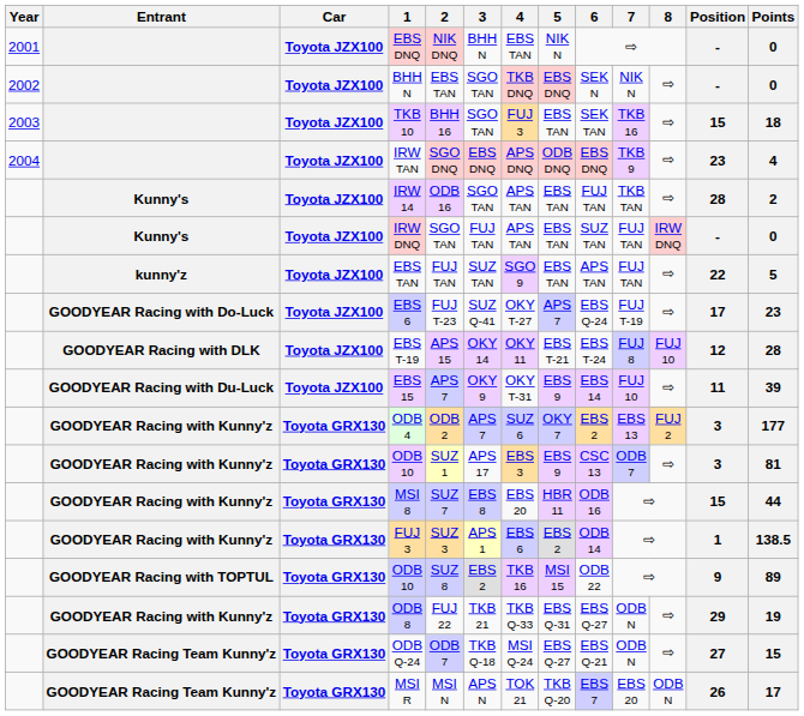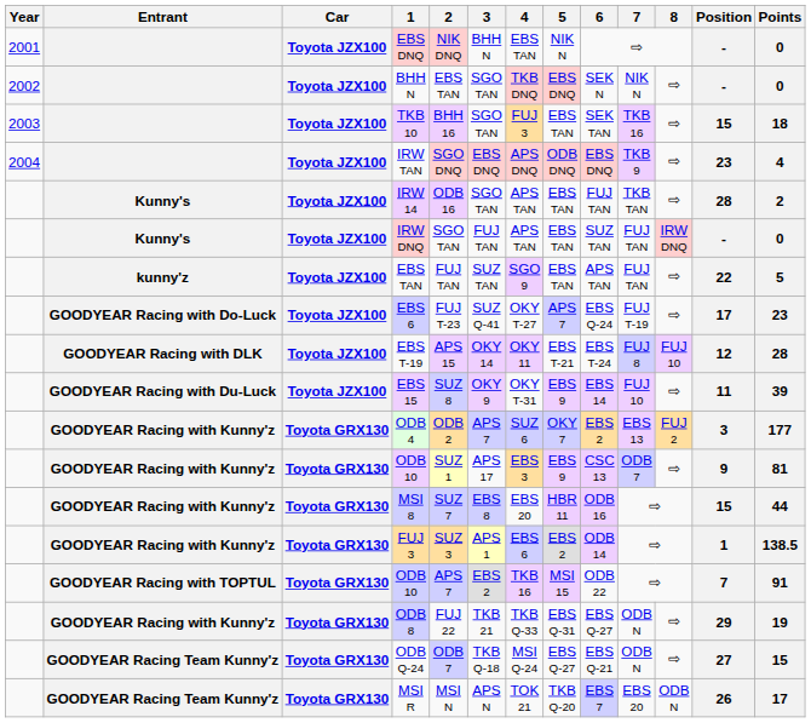 <table class="wikitable" style="text-align:center; font-size:95%">
 <tr>
 <th>Year</th>
 <th>Entrant</th>
 <th>Car</th>
 <th>1</th>
 <th>2</th>
 <th>3</th>
 <th>4</th>
 <th>5</th>
 <th>6</th>
 <th>7</th>
 <th>8</th>
 <th>Position</th>
 <th>Points</th>
 </tr>
 <tr>
 <td><a href='#'>2001</a></td>
 <th></th>
 <th><a href='#'>Toyota JZX100</a></th>
 <td style="background:#FFCFCF;"><a href='#'>EBS</a><br><small>DNQ</small></td>
 <td style="background:#FFCFCF;"><a href='#'>NIK</a><br><small>DNQ</small></td>
 <td><a href='#'>BHH</a><br><small>N</small></td>
 <td><a href='#'>EBS</a><br><small>TAN</small></td>
 <td><a href='#'>NIK</a><br><small>N</small></td>
 <td style="background:#" colspan="3">⇨</td>
 <th>-</th>
 <th>0</th>
 </tr>
 <tr>
 <td><a href='#'>2002</a></td>
 <th></th>
 <th><a href='#'>Toyota JZX100</a></th>
 <td><a href='#'>BHH</a><br><small>N</small></td>
 <td><a href='#'>EBS</a><br><small>TAN</small></td>
 <td><a href='#'>SGO</a><br><small>TAN</small></td>
 <td style="background:#FFCFCF;"><a href='#'>TKB</a><br><small>DNQ</small></td>
 <td style="background:#FFCFCF;"><a href='#'>EBS</a><br><small>DNQ</small></td>
 <td><a href='#'>SEK</a><br><small>N</small></td>
 <td><a href='#'>NIK</a><br><small>N</small></td>
 <td>⇨</td>
 <th>-</th>
 <th>0</th>
 </tr>
 <tr>
 <td><a href='#'>2003</a></td>
 <th></th>
 <th><a href='#'>Toyota JZX100</a></th>
 <td style="background:#EFCFFF;"><a href='#'>TKB</a><br><small>10</small></td>
 <td style="background:#EFCFFF;"><a href='#'>BHH</a><br><small>16</small></td>
 <td><a href='#'>SGO</a><br><small>TAN</small></td>
 <td style="background:#FFDF9F;"><a href='#'>FUJ</a><br><small>3</small></td>
 <td><a href='#'>EBS</a><br><small>TAN</small></td>
 <td><a href='#'>SEK</a><br><small>TAN</small></td>
 <td style="background:#EFCFFF;"><a href='#'>TKB</a><br><small>16</small></td>
 <td>⇨</td>
 <th>15</th>
 <th>18</th>
 </tr>
 <tr>
 <td><a href='#'>2004</a></td>
 <th></th>
 <th><a href='#'>Toyota JZX100</a></th>
 <td><a href='#'>IRW</a><br><small>TAN</small></td>
 <td style="background:#FFCFCF;"><a href='#'>SGO</a><br><small>DNQ</small></td>
 <td style="background:#FFCFCF;"><a href='#'>EBS</a><br><small>DNQ</small></td>
 <td style="background:#FFCFCF;"><a href='#'>APS</a><br><small>DNQ</small></td>
 <td style="background:#FFCFCF;"><a href='#'>ODB</a><br><small>DNQ</small></td>
 <td style="background:#FFCFCF;"><a href='#'>EBS</a><br><small>DNQ</small></td>
 <td style="background:#EFCFFF;"><a href='#'>TKB</a><br><small>9</small></td>
 <td>⇨</td>
 <th>23</th>
 <th>4</th>
 </tr>
 <tr>
 <td></td>
 <th>Kunny's</th>
 <th><a href='#'>Toyota JZX100</a></th>
 <td style="background:#EFCFFF;"><a href='#'>IRW</a><br><small>14</small></td>
 <td style="background:#EFCFFF;"><a href='#'>ODB</a><br><small>16</small></td>
 <td><a href='#'>SGO</a><br><small>TAN</small></td>
 <td><a href='#'>APS</a><br><small>TAN</small></td>
 <td><a href='#'>EBS</a><br><small>TAN</small></td>
 <td><a href='#'>FUJ</a><br><small>TAN</small></td>
 <td><a href='#'>TKB</a><br><small>TAN</small></td>
 <td style="background:#">⇨</td>
 <th>28</th>
 <th>2</th>
 </tr>
 <tr>
 <td></td>
 <th>Kunny's</th>
 <th><a href='#'>Toyota JZX100</a></th>
 <td style="background:#FFCFCF;"><a href='#'>IRW</a><br><small>DNQ</small></td>
 <td><a href='#'>SGO</a><br><small>TAN</small></td>
 <td><a href='#'>FUJ</a><br><small>TAN</small></td>
 <td><a href='#'>APS</a><br><small>TAN</small></td>
 <td><a href='#'>EBS</a><br><small>TAN</small></td>
 <td><a href='#'>SUZ</a><br><small>TAN</small></td>
 <td><a href='#'>FUJ</a><br><small>TAN</small></td>
 <td style="background:#FFCFCF;"><a href='#'>IRW</a><br><small>DNQ</small></td>
 <th>-</th>
 <th>0</th>
 </tr>
 <tr>
 <td></td>
 <th>kunny'z</th>
 <th><a href='#'>Toyota JZX100</a></th>
 <td><a href='#'>EBS</a><br><small>TAN</small></td>
 <td><a href='#'>FUJ</a><br><small>TAN</small></td>
 <td><a href='#'>SUZ</a><br><small>TAN</small></td>
 <td style="background:#EFCFFF;"><a href='#'>SGO</a><br><small><span>9</span></small></td>
 <td><a href='#'>EBS</a><br><small>TAN</small></td>
 <td><a href='#'>APS</a><br><small>TAN</small></td>
 <td><a href='#'>FUJ</a><br><small>TAN</small></td>
 <td style="background:#">⇨</td>
 <th>22</th>
 <th>5</th>
 </tr>
 <tr>
 <td></td>
 <th>GOODYEAR Racing with Do-Luck</th>
 <th><a href='#'>Toyota JZX100</a></th>
 <td style="background:#CFCFFF;"><a href='#'>EBS</a><br><small>6</small></td>
 <td><a href='#'>FUJ</a><br><small>T-23</small></td>
 <td><a href='#'>SUZ</a><br><small>Q-41</small></td>
 <td><a href='#'>OKY</a><br><small>T-27</small></td>
 <td style="background:#CFCFFF;"><a href='#'>APS</a><br><small>7</small></td>
 <td><a href='#'>EBS</a><br><small>Q-24</small></td>
 <td><a href='#'>FUJ</a><br><small>T-19</small></td>
 <td style="background:#">⇨</td>
 <th>17</th>
 <th>23</th>
 </tr>
 <tr>
 <td></td>
 <th>GOODYEAR Racing with DLK</th>
 <th><a href='#'>Toyota JZX100</a></th>
 <td><a href='#'>EBS</a><br><small>T-19</small></td>
 <td style="background:#EFCFFF;"><a href='#'>APS</a><br><small>15</small></td>
 <td style="background:#EFCFFF;"><a href='#'>OKY</a><br><small>14</small></td>
 <td style="background:#EFCFFF;"><a href='#'>OKY</a><br><small>11</small></td>
 <td><a href='#'>EBS</a><br><small>T-21</small></td>
 <td><a href='#'>EBS</a><br><small>T-24</small></td>
 <td style="background:#CFCFFF;"><a href='#'>FUJ</a><br><small>8</small></td>
 <td style="background:#EFCFFF;"><a href='#'>FUJ</a><br><small>10</small></td>
 <th>12</th>
 <th>28</th>
 </tr>
 <tr>
 <td></td>
 <th>GOODYEAR Racing with Du-Luck</th>
 <th><a href='#'>Toyota JZX100</a></th>
 <td style="background:#EFCFFF;"><a href='#'>EBS</a><br><small>15</small></td>
-<td style="background:#CFCFFF;"><a href='#'>APS</a><br><small>7</small></td>
+<td style="background:#CFCFFF"><a href='#'>SUZ</a><br><small>8</small></td>
 <td style="background:#EFCFFF;"><a href='#'>OKY</a><br><small>9</small></td>
 <td><a href='#'>OKY</a><br><small>T-31</small></td>
 <td style="background:#EFCFFF;"><a href='#'>EBS</a><br><small>9</small></td>
 <td style="background:#EFCFFF;"><a href='#'>EBS</a><br><small>14</small></td>
 <td style="background:#EFCFFF;"><a href='#'>FUJ</a><br><small>10</small></td>
 <td style="background:#">⇨</td>
 <th>11</th>
 <th>39</th>
 </tr>
 <tr>
 <td></td>
 <th>GOODYEAR Racing with Kunny'z</th>
 <th><a href='#'>Toyota GRX130</a></th>
 <td style="background:#DFFFDF;"><a href='#'>ODB</a><br><small>4</small></td>
 <td style="background:#FFDF9F;"><a href='#'>ODB</a><br><small>2</small></td>
 <td style="background:#CFCFFF;"><a href='#'>APS</a><br><small>7</small></td>
 <td style="background:#CFCFFF;"><a href='#'>SUZ</a><br><small>6</small></td>
 <td style="background:#CFCFFF;"><a href='#'>OKY</a><br><small>7</small></td>
 <td style="background:#FFDF9F;"><a href='#'>EBS</a><br><small>2</small></td>
 <td style="background:#EFCFFF;"><a href='#'>EBS</a><br><small>13</small></td>
 <td style="background:#FFDF9F;"><a href='#'>FUJ</a><br><small>2</small></td>
 <th>3</th>
 <th>177</th>
 </tr>
 <tr>
 <td></td>
 <th>GOODYEAR Racing with Kunny'z</th>
 <th><a href='#'>Toyota GRX130</a></th>
 <td style="background:#EFCFFF"><a href='#'>ODB</a><br><small>10</small></td>
 <td style="background:#FFFFBF"><a href='#'>SUZ</a><br><small>1</small></td>
 <td><a href='#'>APS</a><br><small>17</small></td>
 <td style="background:#FFDF9F"><a href='#'>EBS</a><br><small>3</small></td>
 <td style="background:#EFCFFF"><a href='#'>EBS</a><br><small>9</small></td>
 <td style="background:#EFCFFF"><a href='#'>CSC</a><br><small>13</small></td>
 <td style="background:#CFCFFF"><a href='#'>ODB</a><br><small>7</small></td>
 <td style="background:#">⇨</td>
-<th>3</th>
+<th>9</th>
 <th>81</th>
 </tr>
 <tr>
 <td></td>
 <th>GOODYEAR Racing with Kunny'z</th>
 <th><a href='#'>Toyota GRX130</a></th>
 <td style="background:#CFCFFF"><a href='#'>MSI</a><br><small>8</small></td>
 <td style="background:#CFCFFF"><a href='#'>SUZ</a><br><small>7</small></td>
 <td style="background:#CFCFFF"><a href='#'>EBS</a><br><small>8</small></td>
 <td><a href='#'>EBS</a><br><small>20</small></td>
 <td style="background:#EFCFFF"><a href='#'>HBR</a><br><small>11</small></td>
 <td style="background:#EFCFFF"><a href='#'>ODB</a><br><small>16</small></td>
 <td style="background:#" colspan="2">⇨</td>
 <th>15</th>
 <th>44</th>
 </tr>
 <tr>
 <td></td>
 <th>GOODYEAR Racing with Kunny'z</th>
 <th><a href='#'>Toyota GRX130</a></th>
 <td style="background:#FFDF9F"><a href='#'>FUJ</a><br><small>3</small></td>
 <td style="background:#FFDF9F"><a href='#'>SUZ</a><br><small>3</small></td>
 <td style="background:#FFFFBF"><a href='#'>APS</a><br><small>1</small></td>
 <td style="background:#CFCFFF"><a href='#'>EBS</a><br><small>6</small></td>
 <td style="background:#DFDFDF"><a href='#'>EBS</a><br><small>2</small></td>
 <td style="background:#EFCFFF"><a href='#'>ODB</a><br><small>14</small></td>
 <td style="background:#" colspan="2">⇨</td>
 <th>1</th>
 <th>138.5</th>
 </tr>
 <tr>
 <td></td>
 <th>GOODYEAR Racing with TOPTUL</th>
 <th><a href='#'>Toyota GRX130</a></th>
 <td style="background:#CFCFFF"><a href='#'>ODB</a><br><small>10</small></td>
-<td style="background:#CFCFFF"><a href='#'>SUZ</a><br><small>8</small></td>
+<td style="background:#CFCFFF;"><a href='#'>APS</a><br><small>7</small></td>
 <td style="background:#DFDFDF"><a href='#'>EBS</a><br><small>2</small></td>
 <td style="background:#EFCFFF"><a href='#'>TKB</a><br><small>16</small></td>
 <td style="background:#EFCFFF"><a href='#'>MSI</a><br><small>15</small></td>
 <td><a href='#'>ODB</a><br><small>22</small></td>
 <td style="background:#" colspan="2">⇨</td>
-<th>9</th>
-<th>89</th>
+<th>7</th>
+<th>91</th>
 </tr>
 <tr>
 <td></td>
 <th>GOODYEAR Racing with Kunny'z</th>
 <th><a href='#'>Toyota GRX130</a></th>
 <td style="background:#CFCFFF;"><a href='#'>ODB</a><br><small>8</small></td>
 <td><a href='#'>FUJ</a><br><small>22</small></td>
 <td><a href='#'>TKB</a><br><small>21</small></td>
 <td><a href='#'>TKB</a><br><small>Q-33</small></td>
 <td><a href='#'>EBS</a><br><small>Q-31</small></td>
 <td><a href='#'>EBS</a><br><small>Q-27</small></td>
 <td><a href='#'>ODB</a><br><small>N</small></td>
 <td>⇨</td>
 <th>29</th>
 <th>19</th>
 </tr>
 <tr>
 <td></td>
 <th>GOODYEAR Racing Team Kunny'z</th>
 <th><a href='#'>Toyota GRX130</a></th>
 <td><a href='#'>ODB</a><br><small>Q-24</small></td>
 <td style="background:#CFCFFF;"><a href='#'>ODB</a><br><small>7</small></td>
 <td><a href='#'>TKB</a><br><small>Q-18</small></td>
 <td><a href='#'>MSI</a><br><small>Q-24</small></td>
 <td><a href='#'>EBS</a><br><small>Q-27</small></td>
 <td><a href='#'>EBS</a><br><small>Q-21</small></td>
 <td><a href='#'>ODB</a><br><small>N</small></td>
 <td>⇨</td>
 <th>27</th>
 <th>15</th>
 </tr>
 <tr>
 <td></td>
 <th>GOODYEAR Racing Team Kunny'z</th>
 <th><a href='#'>Toyota GRX130</a></th>
 <td><a href='#'>MSI</a><br><small>R</small></td>
 <td><a href='#'>MSI</a><br><small>N</small></td>
 <td><a href='#'>APS</a><br><small>N</small></td>
 <td><a href='#'>TOK</a><br><small>21</small></td>
 <td><a href='#'>TKB</a><br><small>Q-20</small></td>
 <td style="background:#CFCFFF;"><a href='#'>EBS</a><br><small>7</small></td>
 <td><a href='#'>EBS</a><br><small>20</small></td>
 <td><a href='#'>ODB</a><br><small>N</small></td>
 <th>26</th>
 <th>17</th>
 </tr>
 </table>
